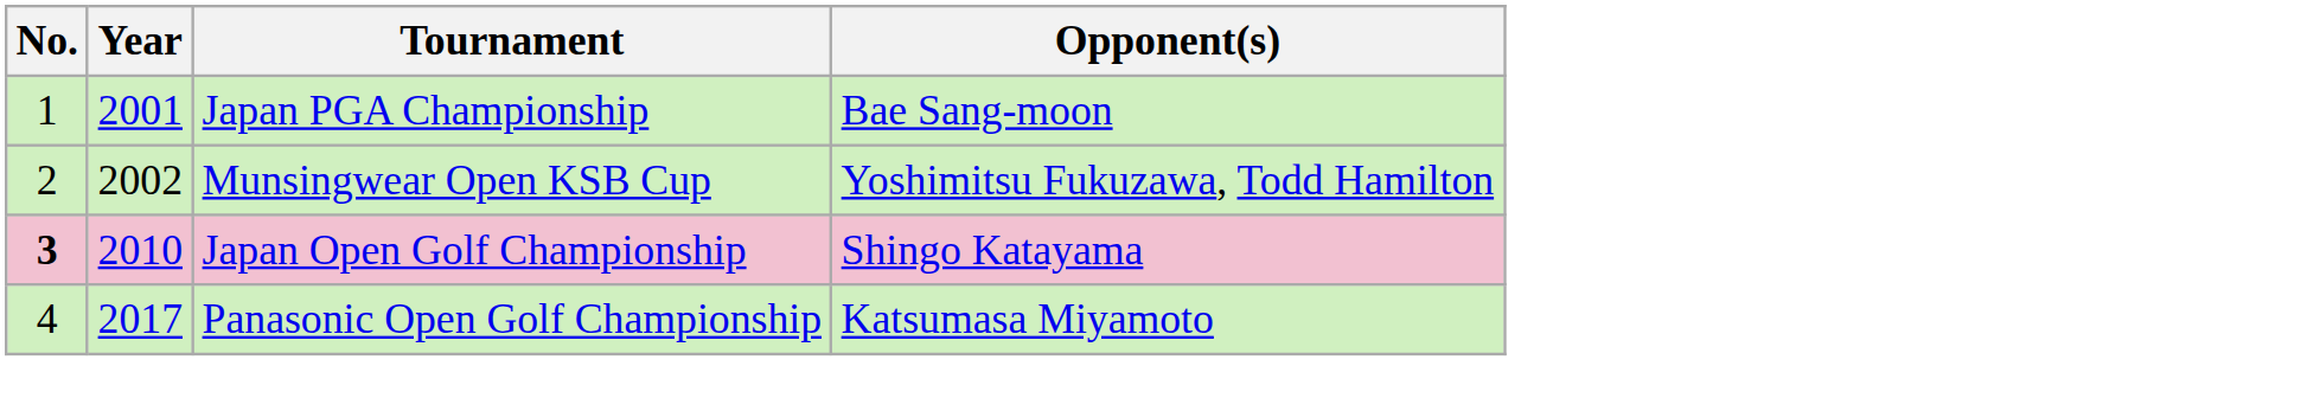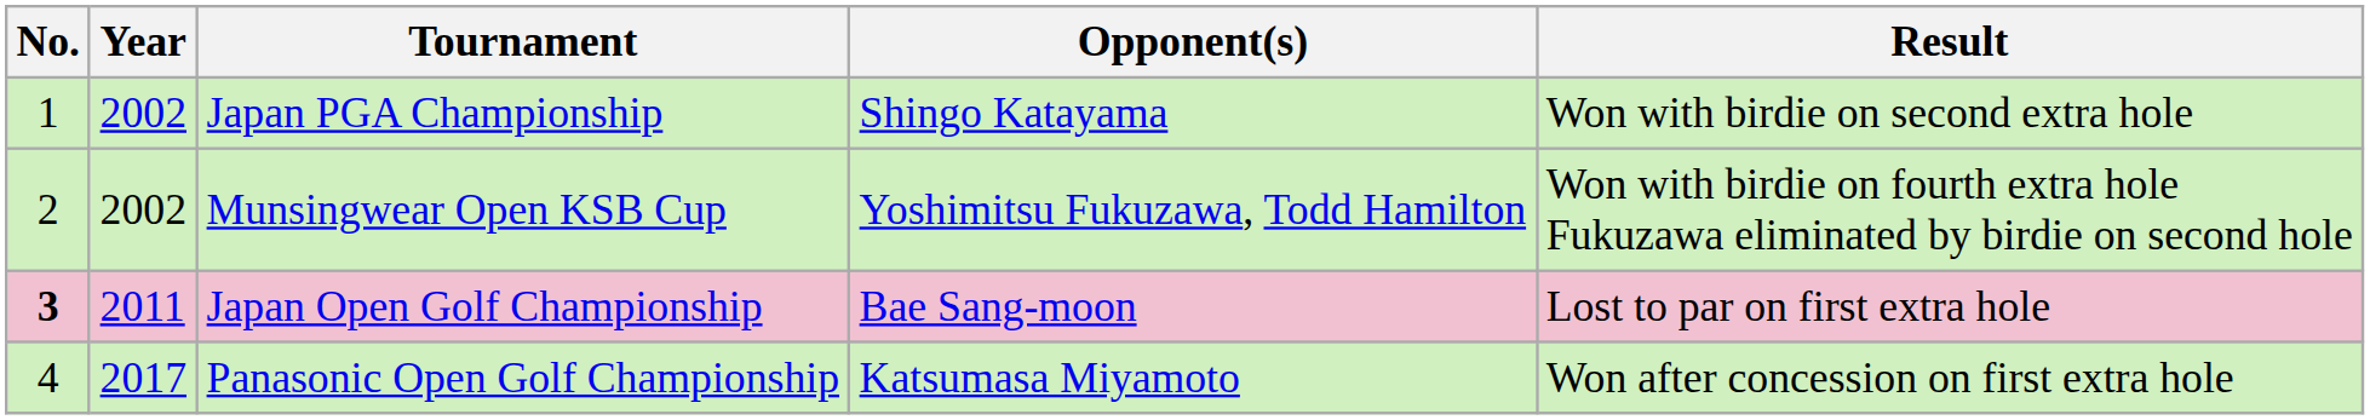 <table class="wikitable" style="font-size:95%;">
 <tr>
 <th>No.</th>
 <th>Year</th>
 <th>Tournament</th>
 <th>Opponent(s)</th>
+<th>Result</th>
 </tr>
 <tr style="background:#D0F0C0;">
 <td align=center>1</td>
-<td><a href='#'>2001</a></td>
+<td><a href='#'>2002</a></td>
 <td><a href='#'>Japan PGA Championship</a></td>
-<td> <a href='#'>Bae Sang-moon</a></td>
+<td> <a href='#'>Shingo Katayama</a></td>
+<td>Won with birdie on second extra hole</td>
 </tr>
 <tr style="background:#D0F0C0;">
 <td align=center>2</td>
 <td>2002</td>
 <td><a href='#'>Munsingwear Open KSB Cup</a></td>
 <td> <a href='#'>Yoshimitsu Fukuzawa</a>,  <a href='#'>Todd Hamilton</a></td>
+<td>Won with birdie on fourth extra hole<br>Fukuzawa eliminated by birdie on second hole</td>
 </tr>
 <tr style="background:#F2C1D1;">
 <td align=center><strong>3</strong></td>
-<td><a href='#'>2010</a></td>
+<td><a href='#'>2011</a></td>
 <td><a href='#'>Japan Open Golf Championship</a></td>
-<td> <a href='#'>Shingo Katayama</a></td>
+<td> <a href='#'>Bae Sang-moon</a></td>
+<td>Lost to par on first extra hole</td>
 </tr>
 <tr style="background:#D0F0C0;">
 <td align=center>4</td>
 <td><a href='#'>2017</a></td>
 <td><a href='#'>Panasonic Open Golf Championship</a></td>
 <td> <a href='#'>Katsumasa Miyamoto</a></td>
+<td>Won after concession on first extra hole</td>
 </tr>
 </table>
